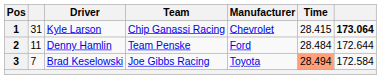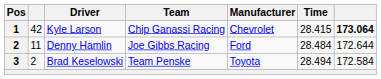 <table class="wikitable" style="font-size:95%">
 <tr>
 <th>Pos</th>
 <th></th>
 <th>Driver</th>
 <th>Team</th>
 <th>Manufacturer</th>
 <th>Time</th>
 <th></th>
 </tr>
 <tr>
 <th>1</th>
-<td>31</td>
+<td>42</td>
 <td><a href='#'>Kyle Larson</a></td>
 <td><a href='#'>Chip Ganassi Racing</a></td>
 <td><a href='#'>Chevrolet</a></td>
 <td>28.415</td>
 <td><strong>173.064</strong></td>
 </tr>
 <tr>
 <th>2</th>
 <td>11</td>
 <td><a href='#'>Denny Hamlin</a></td>
-<td><a href='#'>Team Penske</a></td>
+<td><a href='#'>Joe Gibbs Racing</a></td>
 <td><a href='#'>Ford</a></td>
 <td>28.484</td>
 <td>172.644</td>
 </tr>
 <tr>
 <th>3</th>
-<td>7</td>
+<td>2</td>
 <td><a href='#'>Brad Keselowski</a></td>
-<td><a href='#'>Joe Gibbs Racing</a></td>
+<td><a href='#'>Team Penske</a></td>
 <td><a href='#'>Toyota</a></td>
-<td style="background: lightsalmon;">28.494</td>
+<td>28.494</td>
 <td>172.584</td>
 </tr>
 <tr>
 <th colspan="7"></th>
 </tr>
 </table>
